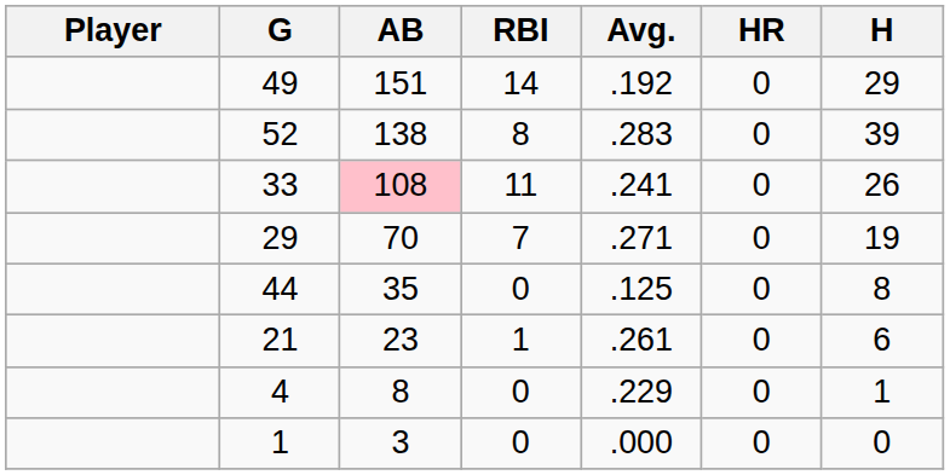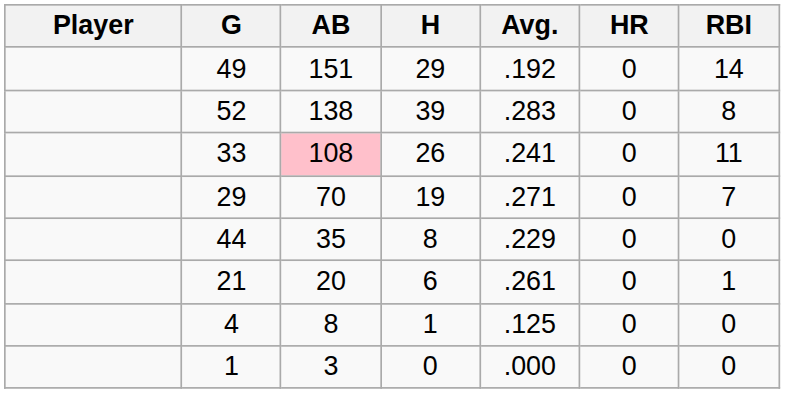 <table class="wikitable sortable">
 <tr>
 <th bgcolor="#DDDDFF" width="16%">Player</th>
 <th bgcolor="#DDDDFF" width="9%">G</th>
 <th bgcolor="#DDDDFF" width="9%">AB</th>
-<th bgcolor="#DDDDFF" width="9%">RBI</th>
+<th bgcolor="#DDDDFF" width="9%">H</th>
 <th bgcolor="#DDDDFF" width="9%">Avg.</th>
 <th bgcolor="#DDDDFF" width="9%">HR</th>
-<th bgcolor="#DDDDFF" width="9%">H</th>
+<th bgcolor="#DDDDFF" width="9%">RBI</th>
 </tr>
 <tr align="center">
 <td></td>
 <td>49</td>
 <td>151</td>
-<td>14</td>
+<td>29</td>
 <td>.192</td>
 <td>0</td>
-<td>29</td>
+<td>14</td>
 </tr>
 <tr align="center">
 <td></td>
 <td>52</td>
 <td>138</td>
-<td>8</td>
+<td>39</td>
 <td>.283</td>
 <td>0</td>
-<td>39</td>
+<td>8</td>
 </tr>
 <tr align="center">
 <td></td>
 <td>33</td>
 <td style="background: pink;">108</td>
-<td>11</td>
+<td>26</td>
 <td>.241</td>
 <td>0</td>
-<td>26</td>
+<td>11</td>
 </tr>
 <tr align="center">
 <td></td>
 <td>29</td>
 <td>70</td>
-<td>7</td>
+<td>19</td>
 <td>.271</td>
 <td>0</td>
-<td>19</td>
+<td>7</td>
 </tr>
 <tr align="center">
 <td></td>
 <td>44</td>
 <td>35</td>
+<td>8</td>
+<td>.229</td>
 <td>0</td>
-<td>.125</td>
 <td>0</td>
-<td>8</td>
 </tr>
 <tr align="center">
 <td></td>
 <td>21</td>
-<td>23</td>
-<td>1</td>
+<td>20</td>
+<td>6</td>
 <td>.261</td>
 <td>0</td>
-<td>6</td>
+<td>1</td>
 </tr>
 <tr align="center">
 <td></td>
 <td>4</td>
 <td>8</td>
+<td>1</td>
+<td>.125</td>
 <td>0</td>
-<td>.229</td>
 <td>0</td>
-<td>1</td>
 </tr>
 <tr align="center">
 <td></td>
 <td>1</td>
 <td>3</td>
 <td>0</td>
 <td>.000</td>
 <td>0</td>
 <td>0</td>
 </tr>
 </table>
